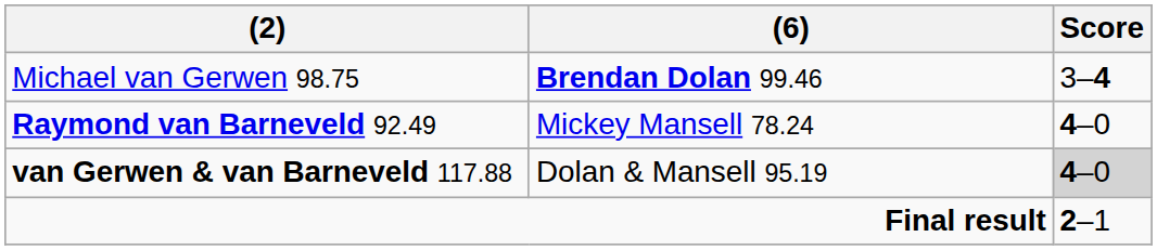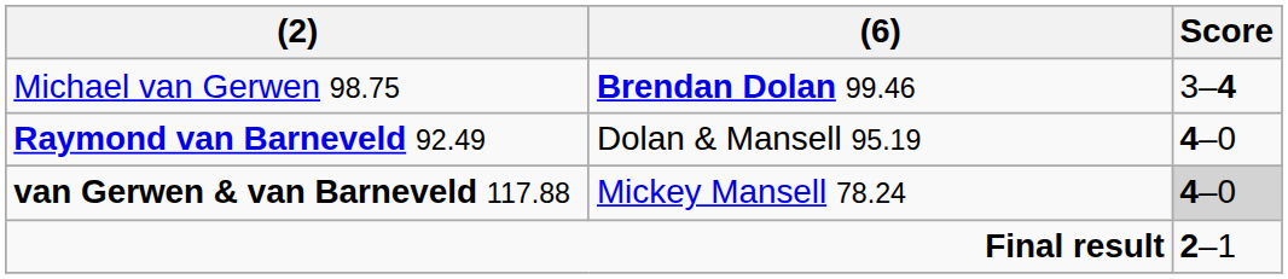 <table class="wikitable">
 <tr>
 <th width=270><strong></strong> (2)</th>
 <th width=270> (6)</th>
 <th>Score</th>
 </tr>
 <tr>
 <td><a href='#'>Michael van Gerwen</a> <small><span>98.75</span></small></td>
 <td><strong><a href='#'>Brendan Dolan</a></strong> <small><span>99.46</span></small></td>
 <td>3–<strong>4</strong></td>
 </tr>
 <tr>
 <td><strong><a href='#'>Raymond van Barneveld</a></strong> <small><span>92.49</span></small></td>
-<td><a href='#'>Mickey Mansell</a> <small><span>78.24</span></small></td>
+<td>Dolan & Mansell <small><span>95.19</span></small></td>
 <td><strong>4</strong>–0</td>
 </tr>
 <tr>
 <td><strong>van Gerwen & van Barneveld</strong> <small><span>117.88</span></small></td>
-<td>Dolan & Mansell <small><span>95.19</span></small></td>
+<td><a href='#'>Mickey Mansell</a> <small><span>78.24</span></small></td>
 <td style="background: lightgrey;"><strong>4</strong>–0</td>
 </tr>
 <tr>
 <td colspan="2" align="right"><strong>Final result</strong></td>
 <td><strong>2</strong>–1</td>
 </tr>
 </table>
